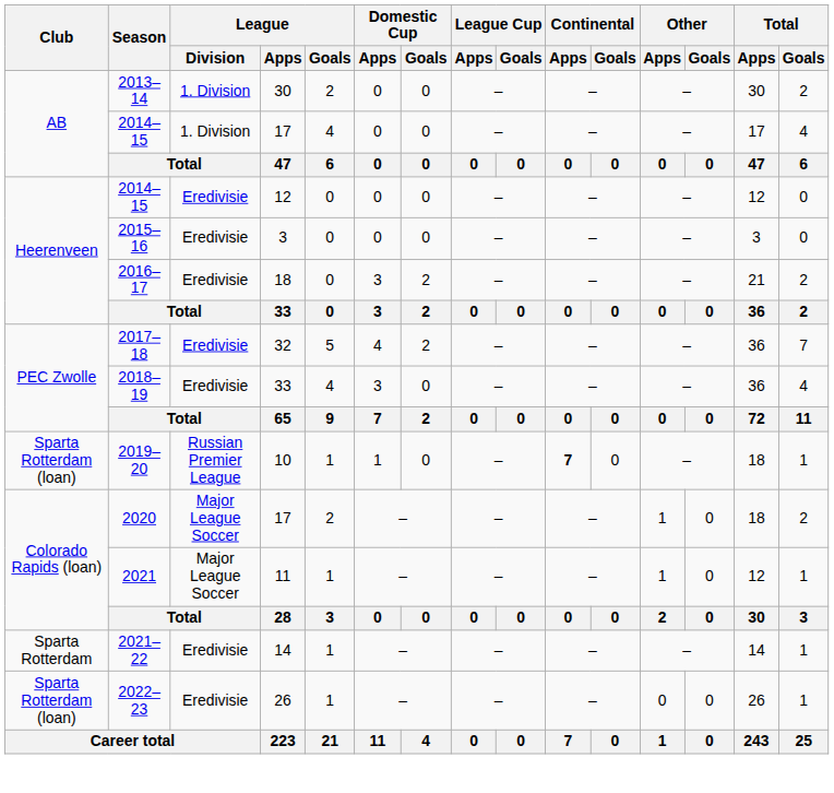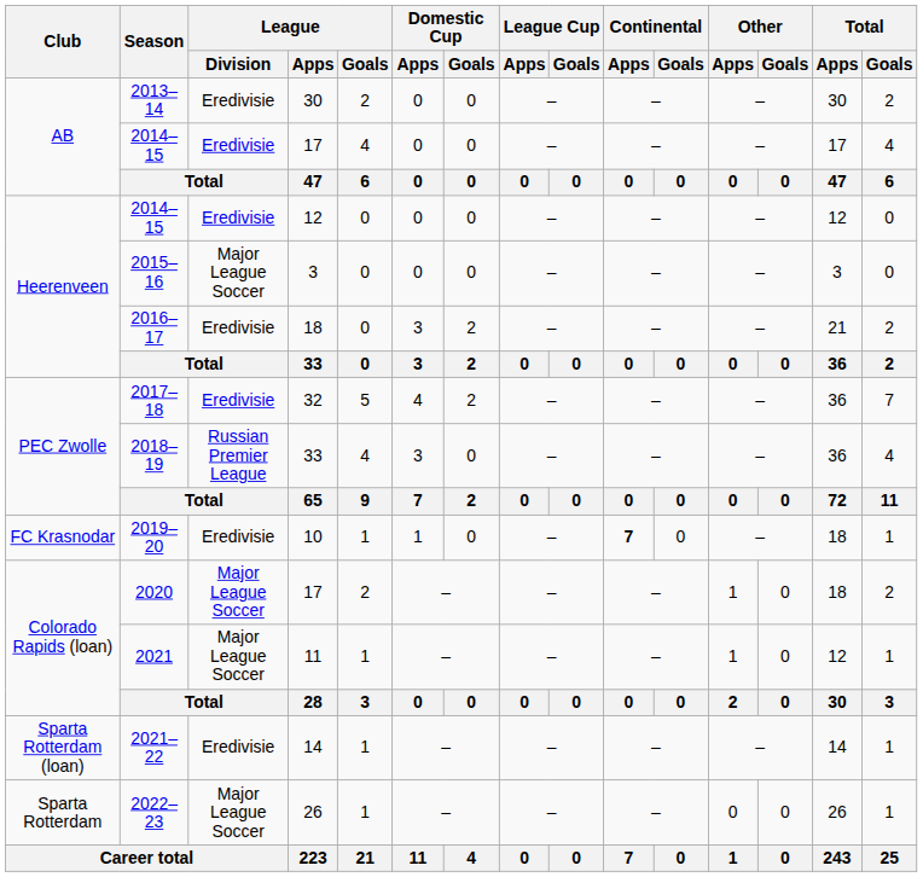 <table class="wikitable" style="text-align:center">
 <tr>
 <th rowspan="2">Club</th>
 <th rowspan="2">Season</th>
 <th colspan="3">League</th>
 <th colspan="2">Domestic Cup</th>
 <th colspan="2">League Cup</th>
 <th colspan="2">Continental</th>
 <th colspan="2">Other</th>
 <th colspan="2">Total</th>
 </tr>
 <tr>
 <th>Division</th>
 <th>Apps</th>
 <th>Goals</th>
 <th>Apps</th>
 <th>Goals</th>
 <th>Apps</th>
 <th>Goals</th>
 <th>Apps</th>
 <th>Goals</th>
 <th>Apps</th>
 <th>Goals</th>
 <th>Apps</th>
 <th>Goals</th>
 </tr>
 <tr>
 <td rowspan="3"><a href='#'>AB</a></td>
 <td><a href='#'>2013–14</a></td>
-<td><a href='#'>1. Division</a></td>
+<td>Eredivisie</td>
 <td>30</td>
 <td>2</td>
 <td>0</td>
 <td>0</td>
 <td colspan="2">–</td>
 <td colspan="2">–</td>
 <td colspan="2">–</td>
 <td>30</td>
 <td>2</td>
 </tr>
 <tr>
 <td><a href='#'>2014–15</a></td>
-<td>1. Division</td>
+<td><a href='#'>Eredivisie</a></td>
 <td>17</td>
 <td>4</td>
 <td>0</td>
 <td>0</td>
 <td colspan="2">–</td>
 <td colspan="2">–</td>
 <td colspan="2">–</td>
 <td>17</td>
 <td>4</td>
 </tr>
 <tr>
 <th colspan="2">Total</th>
 <th>47</th>
 <th>6</th>
 <th>0</th>
 <th>0</th>
 <th>0</th>
 <th>0</th>
 <th>0</th>
 <th>0</th>
 <th>0</th>
 <th>0</th>
 <th>47</th>
 <th>6</th>
 </tr>
 <tr>
 <td rowspan="4"><a href='#'>Heerenveen</a></td>
 <td><a href='#'>2014–15</a></td>
 <td><a href='#'>Eredivisie</a></td>
 <td>12</td>
 <td>0</td>
 <td>0</td>
 <td>0</td>
 <td colspan="2">–</td>
 <td colspan="2">–</td>
 <td colspan="2">–</td>
 <td>12</td>
 <td>0</td>
 </tr>
 <tr>
 <td><a href='#'>2015–16</a></td>
-<td>Eredivisie</td>
+<td>Major League Soccer</td>
 <td>3</td>
 <td>0</td>
 <td>0</td>
 <td>0</td>
 <td colspan="2">–</td>
 <td colspan="2">–</td>
 <td colspan="2">–</td>
 <td>3</td>
 <td>0</td>
 </tr>
 <tr>
 <td><a href='#'>2016–17</a></td>
 <td>Eredivisie</td>
 <td>18</td>
 <td>0</td>
 <td>3</td>
 <td>2</td>
 <td colspan="2">–</td>
 <td colspan="2">–</td>
 <td colspan="2">–</td>
 <td>21</td>
 <td>2</td>
 </tr>
 <tr>
 <th colspan="2">Total</th>
 <th>33</th>
 <th>0</th>
 <th>3</th>
 <th>2</th>
 <th>0</th>
 <th>0</th>
 <th>0</th>
 <th>0</th>
 <th>0</th>
 <th>0</th>
 <th>36</th>
 <th>2</th>
 </tr>
 <tr>
 <td rowspan="3"><a href='#'>PEC Zwolle</a></td>
 <td><a href='#'>2017–18</a></td>
 <td><a href='#'>Eredivisie</a></td>
 <td>32</td>
 <td>5</td>
 <td>4</td>
 <td>2</td>
 <td colspan="2">–</td>
 <td colspan="2">–</td>
 <td colspan="2">–</td>
 <td>36</td>
 <td>7</td>
 </tr>
 <tr>
 <td><a href='#'>2018–19</a></td>
-<td>Eredivisie</td>
+<td><a href='#'>Russian Premier League</a></td>
 <td>33</td>
 <td>4</td>
 <td>3</td>
 <td>0</td>
 <td colspan="2">–</td>
 <td colspan="2">–</td>
 <td colspan="2">–</td>
 <td>36</td>
 <td>4</td>
 </tr>
 <tr>
 <th colspan=2>Total</th>
 <th>65</th>
 <th>9</th>
 <th>7</th>
 <th>2</th>
 <th>0</th>
 <th>0</th>
 <th>0</th>
 <th>0</th>
 <th>0</th>
 <th>0</th>
 <th>72</th>
 <th>11</th>
 </tr>
 <tr>
-<td><a href='#'>Sparta Rotterdam</a> (loan)</td>
+<td><a href='#'>FC Krasnodar</a></td>
 <td><a href='#'>2019–20</a></td>
-<td><a href='#'>Russian Premier League</a></td>
+<td>Eredivisie</td>
 <td>10</td>
 <td>1</td>
 <td>1</td>
 <td>0</td>
 <td colspan="2">–</td>
 <td><strong>7</strong></td>
 <td>0</td>
 <td colspan="2">–</td>
 <td>18</td>
 <td>1</td>
 </tr>
 <tr>
 <td rowspan="3"><a href='#'>Colorado Rapids</a> (loan)</td>
 <td><a href='#'>2020</a></td>
 <td><a href='#'>Major League Soccer</a></td>
 <td>17</td>
 <td>2</td>
 <td colspan="2">–</td>
 <td colspan="2">–</td>
 <td colspan="2">–</td>
 <td>1</td>
 <td>0</td>
 <td>18</td>
 <td>2</td>
 </tr>
 <tr>
 <td><a href='#'>2021</a></td>
 <td>Major League Soccer</td>
 <td>11</td>
 <td>1</td>
 <td colspan="2">–</td>
 <td colspan="2">–</td>
 <td colspan="2">–</td>
 <td>1</td>
 <td>0</td>
 <td>12</td>
 <td>1</td>
 </tr>
 <tr>
 <th colspan=2>Total</th>
 <th>28</th>
 <th>3</th>
 <th>0</th>
 <th>0</th>
 <th>0</th>
 <th>0</th>
 <th>0</th>
 <th>0</th>
 <th>2</th>
 <th>0</th>
 <th>30</th>
 <th>3</th>
 </tr>
 <tr>
-<td>Sparta Rotterdam</td>
+<td><a href='#'>Sparta Rotterdam</a> (loan)</td>
 <td><a href='#'>2021–22</a></td>
 <td>Eredivisie</td>
 <td>14</td>
 <td>1</td>
 <td colspan="2">–</td>
 <td colspan="2">–</td>
 <td colspan="2">–</td>
 <td colspan="2">–</td>
 <td>14</td>
 <td>1</td>
 </tr>
 <tr>
-<td><a href='#'>Sparta Rotterdam</a> (loan)</td>
+<td>Sparta Rotterdam</td>
 <td><a href='#'>2022–23</a></td>
-<td>Eredivisie</td>
+<td>Major League Soccer</td>
 <td>26</td>
 <td>1</td>
 <td colspan="2">–</td>
 <td colspan="2">–</td>
 <td colspan="2">–</td>
 <td>0</td>
 <td>0</td>
 <td>26</td>
 <td>1</td>
 </tr>
 <tr>
 <th colspan="3">Career total</th>
 <th>223</th>
 <th>21</th>
 <th>11</th>
 <th>4</th>
 <th>0</th>
 <th>0</th>
 <th>7</th>
 <th>0</th>
 <th>1</th>
 <th>0</th>
 <th>243</th>
 <th>25</th>
 </tr>
 </table>
